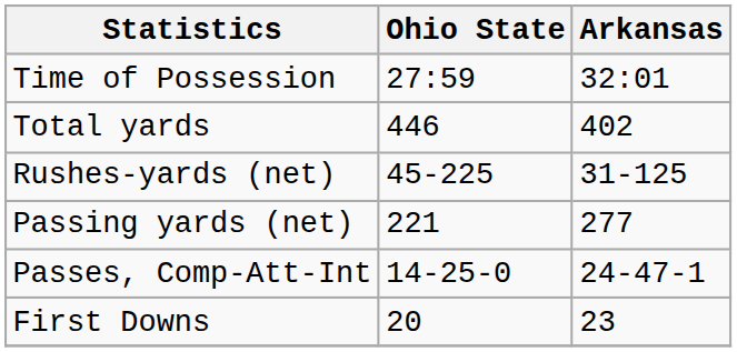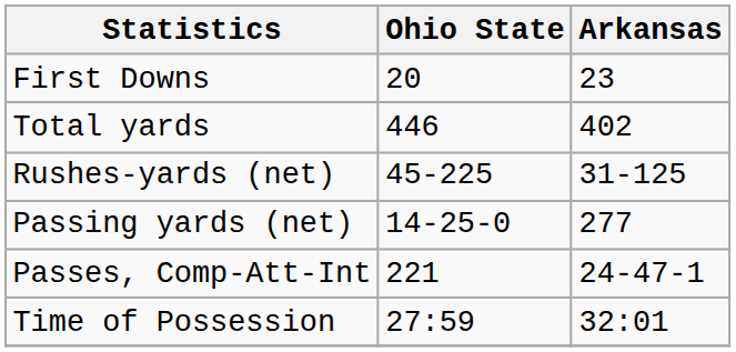 <table class="wikitable">
 <tr>
 <th>Statistics</th>
 <th>Ohio State</th>
 <th>Arkansas</th>
 </tr>
 <tr>
-<td>Time of Possession</td>
-<td>27:59</td>
-<td>32:01</td>
+<td>First Downs</td>
+<td>20</td>
+<td>23</td>
 </tr>
 <tr>
 <td>Total yards</td>
 <td>446</td>
 <td>402</td>
 </tr>
 <tr>
 <td>Rushes-yards (net)</td>
 <td>45-225</td>
 <td>31-125</td>
 </tr>
 <tr>
 <td>Passing yards (net)</td>
-<td>221</td>
+<td>14-25-0</td>
 <td>277</td>
 </tr>
 <tr>
 <td>Passes, Comp-Att-Int</td>
-<td>14-25-0</td>
+<td>221</td>
 <td>24-47-1</td>
 </tr>
 <tr>
-<td>First Downs</td>
-<td>20</td>
-<td>23</td>
+<td>Time of Possession</td>
+<td>27:59</td>
+<td>32:01</td>
 </tr>
 <tr>
 </tr>
 </table>
